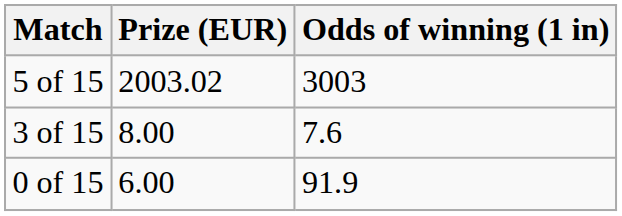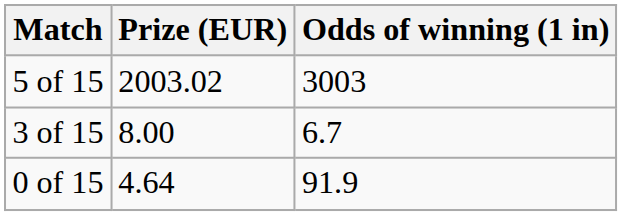 <table class="wikitable">
 <tr>
 <th>Match</th>
 <th>Prize (EUR)</th>
 <th>Odds of winning (1 in)</th>
 </tr>
 <tr>
 <td>5 of 15</td>
 <td>2003.02</td>
 <td>3003</td>
 </tr>
 <tr>
 <td>3 of 15</td>
 <td>8.00</td>
-<td>7.6</td>
+<td>6.7</td>
 </tr>
 <tr>
 <td>0 of 15</td>
-<td>6.00</td>
+<td>4.64</td>
 <td>91.9</td>
 </tr>
 </table>
